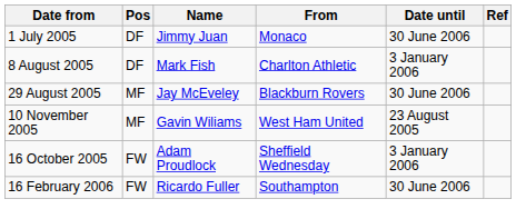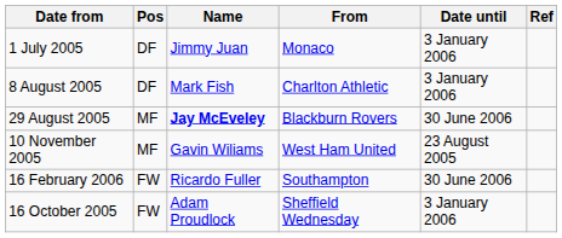 <table class="wikitable">
 <tr>
 <th>Date from</th>
 <th>Pos</th>
 <th>Name</th>
 <th>From</th>
 <th>Date until</th>
 <th>Ref</th>
 </tr>
 <tr>
 <td>1 July 2005</td>
 <td>DF</td>
 <td> <a href='#'>Jimmy Juan</a></td>
 <td> <a href='#'>Monaco</a></td>
-<td>30 June 2006</td>
+<td>3 January 2006</td>
 <td></td>
 </tr>
 <tr>
 <td>8 August 2005</td>
 <td>DF</td>
 <td> <a href='#'>Mark Fish</a></td>
 <td> <a href='#'>Charlton Athletic</a></td>
 <td>3 January 2006</td>
 <td></td>
 </tr>
 <tr>
 <td>29 August 2005</td>
 <td>MF</td>
-<td> <a href='#'>Jay McEveley</a></td>
+<td><strong> <a href='#'>Jay McEveley</a></strong></td>
 <td> <a href='#'>Blackburn Rovers</a></td>
 <td>30 June 2006</td>
 <td></td>
 </tr>
 <tr>
 <td>10 November 2005</td>
 <td>MF</td>
 <td> <a href='#'>Gavin Wiliams</a></td>
 <td> <a href='#'>West Ham United</a></td>
 <td>23 August 2005</td>
 <td></td>
 </tr>
 <tr>
+<td>16 February 2006</td>
+<td>FW</td>
+<td> <a href='#'>Ricardo Fuller</a></td>
+<td> <a href='#'>Southampton</a></td>
+<td>30 June 2006</td>
+<td></td>
+</tr>
+<tr>
 <td>16 October 2005</td>
 <td>FW</td>
 <td> <a href='#'>Adam Proudlock</a></td>
 <td> <a href='#'>Sheffield Wednesday</a></td>
 <td>3 January 2006</td>
 <td></td>
 </tr>
-<tr>
-<td>16 February 2006</td>
-<td>FW</td>
-<td> <a href='#'>Ricardo Fuller</a></td>
-<td> <a href='#'>Southampton</a></td>
-<td>30 June 2006</td>
-<td></td>
-</tr>
 </table>
